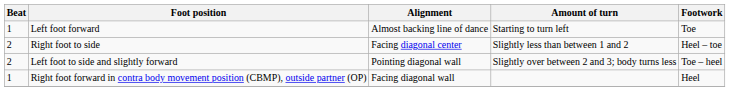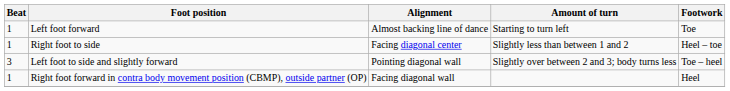 <table class="wikitable" style="font-size:90%;">
 <tr>
 <th>Beat</th>
 <th>Foot position</th>
 <th>Alignment</th>
 <th>Amount of turn</th>
 <th>Footwork</th>
 </tr>
 <tr>
 <td>1</td>
 <td>Left foot forward</td>
 <td>Almost backing line of dance</td>
 <td>Starting to turn left</td>
 <td>Toe</td>
 </tr>
 <tr>
-<td>2</td>
+<td>1</td>
 <td>Right foot to side</td>
 <td>Facing <a href='#'>diagonal center</a></td>
 <td>Slightly less than  between 1 and 2</td>
 <td>Heel – toe</td>
 </tr>
 <tr>
-<td>2</td>
+<td>3</td>
 <td>Left foot to side and slightly forward</td>
 <td>Pointing diagonal wall</td>
 <td>Slightly over  between 2 and 3; body turns less</td>
 <td>Toe – heel</td>
 </tr>
 <tr>
 <td>1</td>
 <td>Right foot forward in <a href='#'>contra body movement position</a> (CBMP), <a href='#'>outside partner</a> (OP)</td>
 <td>Facing diagonal wall</td>
 <td></td>
 <td>Heel</td>
 </tr>
 <tr>
 </tr>
 </table>
